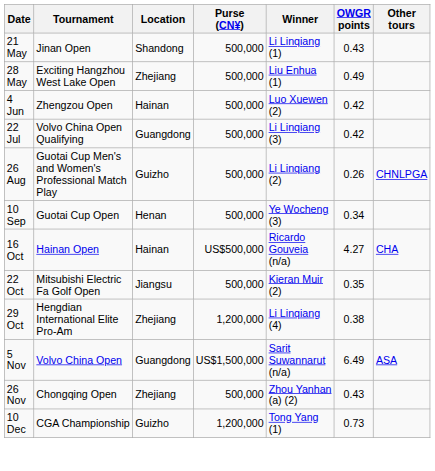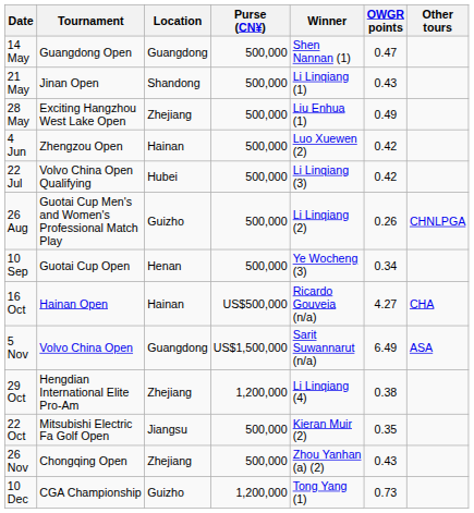 <table class="wikitable" style="font-size:95%">
 <tr>
 <th>Date</th>
 <th>Tournament</th>
 <th>Location</th>
 <th>Purse<br>(<a href='#'>CN¥</a>)</th>
 <th>Winner</th>
 <th><a href='#'>OWGR</a><br>points</th>
 <th>Other<br>tours</th>
+</tr>
+<tr>
+<td>14 May</td>
+<td>Guangdong Open</td>
+<td>Guangdong</td>
+<td align=right>500,000</td>
+<td> <a href='#'>Shen Nannan</a> (1)</td>
+<td align=center>0.47</td>
+<td></td>
 </tr>
 <tr>
 <td>21 May</td>
 <td>Jinan Open</td>
 <td>Shandong</td>
 <td align=right>500,000</td>
 <td> <a href='#'>Li Linqiang</a> (1)</td>
 <td align=center>0.43</td>
 <td></td>
 </tr>
 <tr>
 <td>28 May</td>
 <td>Exciting Hangzhou West Lake Open</td>
 <td>Zhejiang</td>
 <td align=right>500,000</td>
 <td> <a href='#'>Liu Enhua</a> (1)</td>
 <td align=center>0.49</td>
 <td></td>
 </tr>
 <tr>
 <td>4 Jun</td>
 <td>Zhengzou Open</td>
 <td>Hainan</td>
 <td align=right>500,000</td>
 <td> <a href='#'>Luo Xuewen</a> (2)</td>
 <td align=center>0.42</td>
 <td></td>
 </tr>
 <tr>
 <td>22 Jul</td>
 <td>Volvo China Open Qualifying</td>
-<td>Guangdong</td>
+<td>Hubei</td>
 <td align=right>500,000</td>
 <td> <a href='#'>Li Linqiang</a> (3)</td>
 <td align=center>0.42</td>
 <td></td>
 </tr>
 <tr>
 <td>26 Aug</td>
 <td>Guotai Cup Men's and Women's Professional Match Play</td>
 <td>Guizho</td>
 <td align=right>500,000</td>
 <td> <a href='#'>Li Linqiang</a> (2)</td>
 <td align=center>0.26</td>
 <td><a href='#'>CHNLPGA</a></td>
 </tr>
 <tr>
 <td>10 Sep</td>
 <td>Guotai Cup Open</td>
 <td>Henan</td>
 <td align=right>500,000</td>
 <td> <a href='#'>Ye Wocheng</a> (3)</td>
 <td align=center>0.34</td>
 <td></td>
 </tr>
 <tr>
 <td>16 Oct</td>
 <td><a href='#'>Hainan Open</a></td>
 <td>Hainan</td>
 <td align=right>US$500,000</td>
 <td> <a href='#'>Ricardo Gouveia</a> (n/a)</td>
 <td align=center>4.27</td>
 <td><a href='#'>CHA</a></td>
 </tr>
 <tr>
-<td>22 Oct</td>
-<td>Mitsubishi Electric Fa Golf Open</td>
-<td>Jiangsu</td>
-<td align=right>500,000</td>
-<td> <a href='#'>Kieran Muir</a> (2)</td>
-<td align=center>0.35</td>
-<td></td>
+<td>5 Nov</td>
+<td><a href='#'>Volvo China Open</a></td>
+<td>Guangdong</td>
+<td align=right>US$1,500,000</td>
+<td> <a href='#'>Sarit Suwannarut</a> (n/a)</td>
+<td align=center>6.49</td>
+<td><a href='#'>ASA</a></td>
 </tr>
 <tr>
 <td>29 Oct</td>
 <td>Hengdian International Elite Pro-Am</td>
 <td>Zhejiang</td>
 <td align=right>1,200,000</td>
 <td> <a href='#'>Li Linqiang</a> (4)</td>
 <td align=center>0.38</td>
 <td></td>
 </tr>
 <tr>
-<td>5 Nov</td>
-<td><a href='#'>Volvo China Open</a></td>
-<td>Guangdong</td>
-<td align=right>US$1,500,000</td>
-<td> <a href='#'>Sarit Suwannarut</a> (n/a)</td>
-<td align=center>6.49</td>
-<td><a href='#'>ASA</a></td>
+<td>22 Oct</td>
+<td>Mitsubishi Electric Fa Golf Open</td>
+<td>Jiangsu</td>
+<td align=right>500,000</td>
+<td> <a href='#'>Kieran Muir</a> (2)</td>
+<td align=center>0.35</td>
+<td></td>
 </tr>
 <tr>
 <td>26 Nov</td>
 <td>Chongqing Open</td>
 <td>Zhejiang</td>
 <td align=right>500,000</td>
 <td> <a href='#'>Zhou Yanhan</a> (a) (2)</td>
 <td align=center>0.43</td>
 <td></td>
 </tr>
 <tr>
 <td>10 Dec</td>
 <td>CGA Championship</td>
 <td>Guizho</td>
 <td align=right>1,200,000</td>
 <td> <a href='#'>Tong Yang</a> (1)</td>
 <td align=center>0.73</td>
 <td></td>
 </tr>
 </table>
